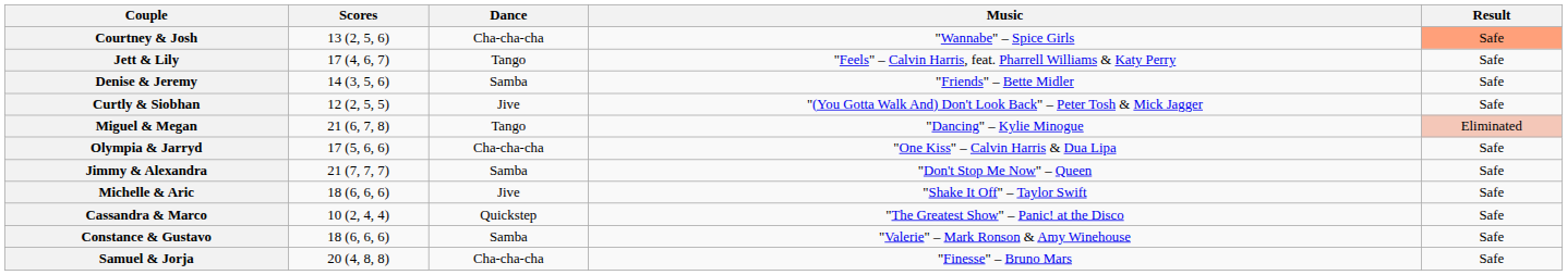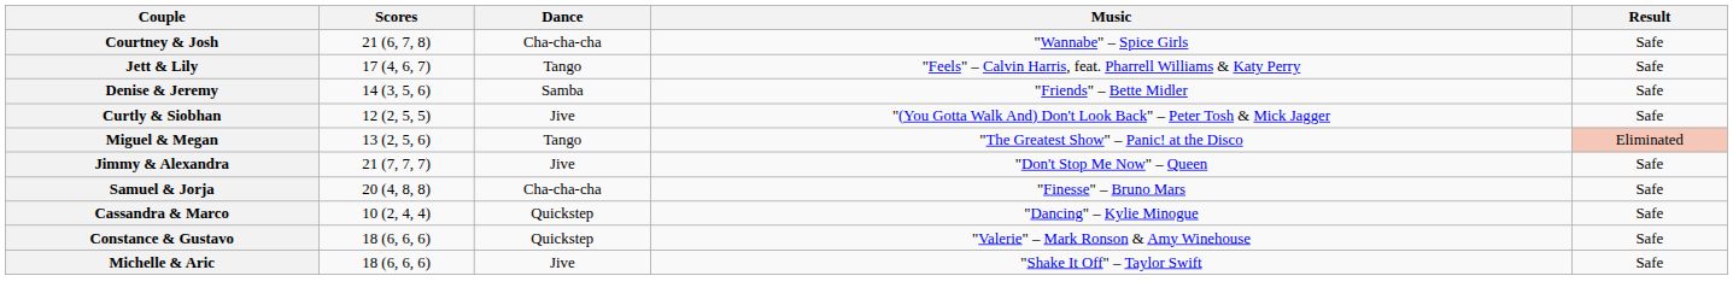 <table class="wikitable sortable" style="text-align:center; width: 90%">
 <tr>
 <th scope="col">Couple</th>
 <th scope="col">Scores</th>
 <th scope="col" class="unsortable">Dance</th>
 <th scope="col" class="unsortable">Music</th>
 <th scope="col" class="unsortable">Result</th>
 </tr>
 <tr>
 <th scope="row">Courtney & Josh</th>
-<td>13 (2, 5, 6)</td>
+<td>21 (6, 7, 8)</td>
 <td>Cha-cha-cha</td>
 <td>"<a href='#'>Wannabe</a>" – <a href='#'>Spice Girls</a></td>
-<td style="background: lightsalmon;">Safe</td>
+<td>Safe</td>
 </tr>
 <tr>
 <th scope="row">Jett & Lily</th>
 <td>17 (4, 6, 7)</td>
 <td>Tango</td>
 <td>"<a href='#'>Feels</a>" – <a href='#'>Calvin Harris</a>, feat. <a href='#'>Pharrell Williams</a> & <a href='#'>Katy Perry</a></td>
 <td>Safe</td>
 </tr>
 <tr>
 <th scope="row">Denise & Jeremy</th>
 <td>14 (3, 5, 6)</td>
 <td>Samba</td>
 <td>"<a href='#'>Friends</a>" – <a href='#'>Bette Midler</a></td>
 <td>Safe</td>
 </tr>
 <tr>
 <th scope="row">Curtly & Siobhan</th>
 <td>12 (2, 5, 5)</td>
 <td>Jive</td>
 <td>"<a href='#'>(You Gotta Walk And) Don't Look Back</a>" – <a href='#'>Peter Tosh</a> & <a href='#'>Mick Jagger</a></td>
 <td>Safe</td>
 </tr>
 <tr>
 <th scope="row">Miguel & Megan</th>
-<td>21 (6, 7, 8)</td>
+<td>13 (2, 5, 6)</td>
 <td>Tango</td>
-<td>"<a href='#'>Dancing</a>"  – <a href='#'>Kylie Minogue</a></td>
+<td>"<a href='#'>The Greatest Show</a>" – <a href='#'>Panic! at the Disco</a></td>
 <td bgcolor="f4c7b8">Eliminated</td>
-</tr>
-<tr>
-<th scope="row">Olympia & Jarryd</th>
-<td>17 (5, 6, 6)</td>
-<td>Cha-cha-cha</td>
-<td>"<a href='#'>One Kiss</a>" – <a href='#'>Calvin Harris</a> & <a href='#'>Dua Lipa</a></td>
-<td>Safe</td>
 </tr>
 <tr>
 <th scope="row">Jimmy & Alexandra</th>
 <td>21 (7, 7, 7)</td>
-<td>Samba</td>
+<td>Jive</td>
 <td>"<a href='#'>Don't Stop Me Now</a>" – <a href='#'>Queen</a></td>
+<td>Safe</td>
+</tr>
+<tr>
+<th scope="row">Samuel & Jorja</th>
+<td>20 (4, 8, 8)</td>
+<td>Cha-cha-cha</td>
+<td>"<a href='#'>Finesse</a>" – <a href='#'>Bruno Mars</a></td>
+<td>Safe</td>
+</tr>
+<tr>
+<th scope="row">Cassandra & Marco</th>
+<td>10 (2, 4, 4)</td>
+<td>Quickstep</td>
+<td>"<a href='#'>Dancing</a>"  – <a href='#'>Kylie Minogue</a></td>
+<td>Safe</td>
+</tr>
+<tr>
+<th scope="row">Constance & Gustavo</th>
+<td>18 (6, 6, 6)</td>
+<td>Quickstep</td>
+<td>"<a href='#'>Valerie</a>" – <a href='#'>Mark Ronson</a> & <a href='#'>Amy Winehouse</a></td>
 <td>Safe</td>
 </tr>
 <tr>
 <th scope="row">Michelle & Aric</th>
 <td>18 (6, 6, 6)</td>
 <td>Jive</td>
 <td>"<a href='#'>Shake It Off</a>" – <a href='#'>Taylor Swift</a></td>
 <td>Safe</td>
 </tr>
-<tr>
-<th scope="row">Cassandra & Marco</th>
-<td>10 (2, 4, 4)</td>
-<td>Quickstep</td>
-<td>"<a href='#'>The Greatest Show</a>" – <a href='#'>Panic! at the Disco</a></td>
-<td>Safe</td>
-</tr>
-<tr>
-<th scope="row">Constance & Gustavo</th>
-<td>18 (6, 6, 6)</td>
-<td>Samba</td>
-<td>"<a href='#'>Valerie</a>" – <a href='#'>Mark Ronson</a> & <a href='#'>Amy Winehouse</a></td>
-<td>Safe</td>
-</tr>
-<tr>
-<th scope="row">Samuel & Jorja</th>
-<td>20 (4, 8, 8)</td>
-<td>Cha-cha-cha</td>
-<td>"<a href='#'>Finesse</a>" – <a href='#'>Bruno Mars</a></td>
-<td>Safe</td>
-</tr>
 </table>
